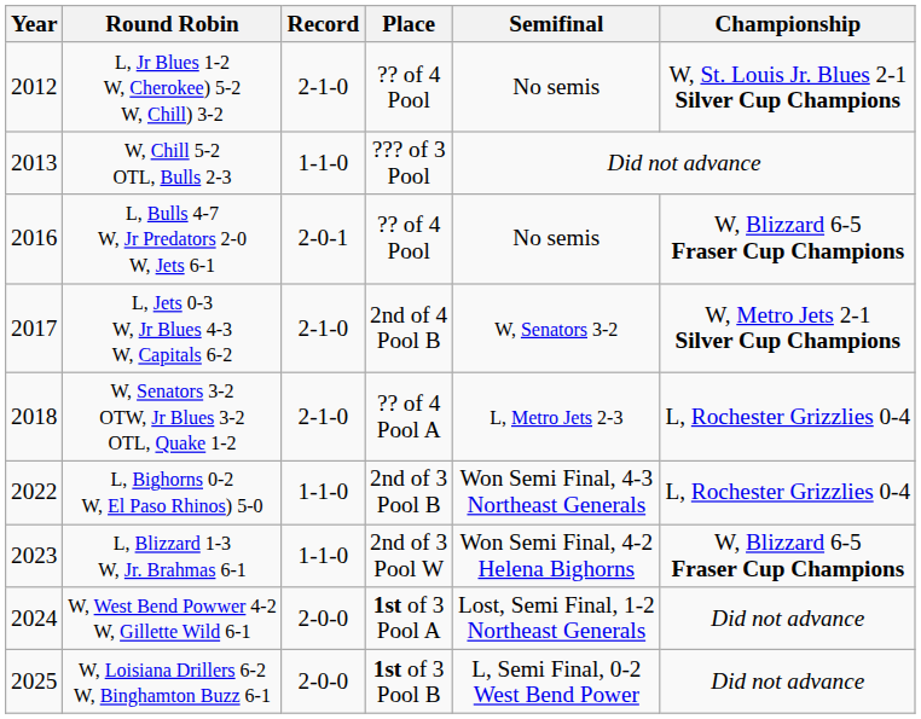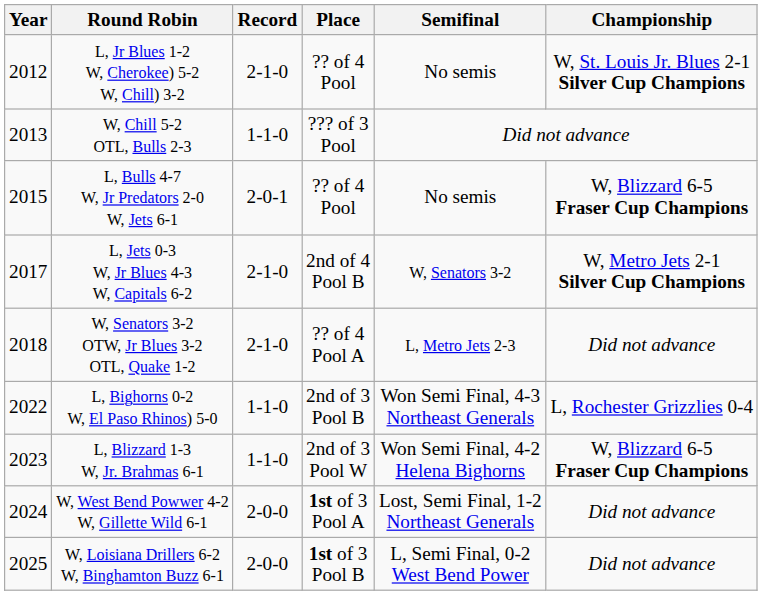 <table class="wikitable"  style="text-align:center">
 <tr>
 <th>Year</th>
 <th>Round Robin</th>
 <th>Record</th>
 <th>Place</th>
 <th>Semifinal</th>
 <th>Championship</th>
 </tr>
 <tr>
 <td>2012</td>
 <td><small>L, <a href='#'>Jr Blues</a> 1-2<br>W, <a href='#'>Cherokee</a>) 5-2<br>W, <a href='#'>Chill</a>) 3-2</small></td>
 <td>2-1-0</td>
 <td>?? of 4<br>Pool</td>
 <td>No semis</td>
 <td>W, <a href='#'>St. Louis Jr. Blues</a> 2-1<br><strong>Silver Cup Champions</strong></td>
 </tr>
 <tr>
 <td>2013</td>
 <td><small>W, <a href='#'>Chill</a> 5-2<br>OTL, <a href='#'>Bulls</a> 2-3</small></td>
 <td>1-1-0</td>
 <td>??? of 3<br>Pool</td>
 <td colspan=2><em>Did not advance</em></td>
 </tr>
 <tr>
-<td>2016</td>
+<td>2015</td>
 <td><small>L, <a href='#'>Bulls</a> 4-7<br>W, <a href='#'>Jr Predators</a> 2-0<br>W, <a href='#'>Jets</a> 6-1</small></td>
 <td>2-0-1</td>
 <td>?? of 4<br>Pool</td>
 <td>No semis</td>
 <td>W, <a href='#'>Blizzard</a> 6-5<br><strong>Fraser Cup Champions</strong></td>
 </tr>
 <tr>
 <td>2017</td>
 <td><small>L, <a href='#'>Jets</a> 0-3<br>W, <a href='#'>Jr Blues</a> 4-3<br>W, <a href='#'>Capitals</a> 6-2</small></td>
 <td>2-1-0</td>
 <td>2nd of 4<br>Pool B</td>
 <td><small>W, <a href='#'>Senators</a> 3-2</small></td>
 <td>W, <a href='#'>Metro Jets</a> 2-1<br><strong>Silver Cup Champions</strong></td>
 </tr>
 <tr>
 <td>2018</td>
 <td><small>W, <a href='#'>Senators</a> 3-2<br>OTW, <a href='#'>Jr Blues</a> 3-2<br>OTL, <a href='#'>Quake</a> 1-2</small></td>
 <td>2-1-0</td>
 <td>?? of 4<br>Pool A</td>
 <td><small>L, <a href='#'>Metro Jets</a> 2-3</small></td>
-<td>L, <a href='#'>Rochester Grizzlies</a> 0-4</td>
+<td><em>Did not advance</em></td>
 </tr>
 <tr>
 <td>2022</td>
 <td><small>L, <a href='#'>Bighorns</a> 0-2<br>W, <a href='#'>El Paso Rhinos</a>) 5-0</small></td>
 <td>1-1-0</td>
 <td>2nd of 3<br>Pool B</td>
 <td>Won Semi Final, 4-3 <br><a href='#'>Northeast Generals</a></td>
 <td>L, <a href='#'>Rochester Grizzlies</a> 0-4</td>
 </tr>
 <tr>
 <td>2023</td>
 <td><small>L, <a href='#'>Blizzard</a> 1-3<br>W, <a href='#'>Jr. Brahmas</a> 6-1</small></td>
 <td>1-1-0</td>
 <td>2nd of 3<br>Pool W</td>
 <td>Won Semi Final, 4-2 <br><a href='#'>Helena Bighorns</a></td>
 <td>W, <a href='#'>Blizzard</a> 6-5<br><strong>Fraser Cup Champions</strong></td>
 </tr>
 <tr>
 <td>2024</td>
 <td><small>W, <a href='#'>West Bend Powwer</a> 4-2<br>W, <a href='#'>Gillette Wild</a> 6-1</small></td>
 <td>2-0-0</td>
 <td><strong>1st</strong> of 3<br>Pool A</td>
 <td>Lost, Semi Final, 1-2 <br><a href='#'>Northeast Generals</a></td>
 <td><em>Did not advance</em></td>
 </tr>
 <tr>
 <td>2025</td>
 <td><small>W, <a href='#'>Loisiana Drillers</a> 6-2<br>W, <a href='#'>Binghamton Buzz</a> 6-1</small></td>
 <td>2-0-0</td>
 <td><strong>1st</strong> of 3<br>Pool B</td>
 <td>L, Semi Final, 0-2 <br><a href='#'>West Bend Power</a></td>
 <td><em>Did not advance</em></td>
 </tr>
 </table>
